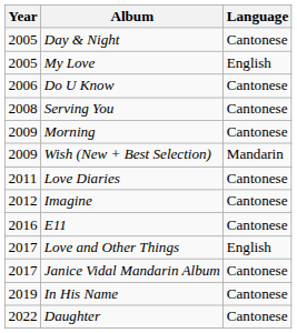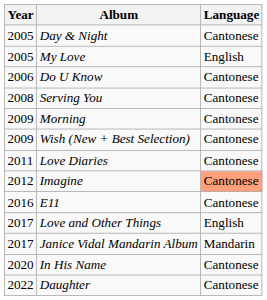 <table class="wikitable sortable">
 <tr>
 <th>Year</th>
 <th>Album</th>
 <th>Language</th>
 </tr>
 <tr>
 <td>2005</td>
 <td><em>Day & Night</em></td>
 <td>Cantonese</td>
 </tr>
 <tr>
 <td>2005</td>
 <td><em>My Love</em></td>
 <td>English</td>
 </tr>
 <tr>
 <td>2006</td>
 <td><em>Do U Know</em></td>
 <td>Cantonese</td>
 </tr>
 <tr>
 <td>2008</td>
 <td><em>Serving You</em></td>
 <td>Cantonese</td>
 </tr>
 <tr>
 <td>2009</td>
 <td><em>Morning</em></td>
 <td>Cantonese</td>
 </tr>
 <tr>
 <td>2009</td>
 <td><em>Wish (New + Best Selection)</em></td>
-<td>Mandarin</td>
+<td>Cantonese</td>
 </tr>
 <tr>
 <td>2011</td>
 <td><em>Love Diaries</em></td>
 <td>Cantonese</td>
 </tr>
 <tr>
 <td>2012</td>
 <td><em>Imagine</em></td>
-<td>Cantonese</td>
+<td style="background: lightsalmon;">Cantonese</td>
 </tr>
 <tr>
 <td>2016</td>
 <td><em>E11</em></td>
 <td>Cantonese</td>
 </tr>
 <tr>
 <td>2017</td>
 <td><em>Love and Other Things</em></td>
 <td>English</td>
 </tr>
 <tr>
 <td>2017</td>
 <td><em>Janice Vidal Mandarin Album</em></td>
-<td>Cantonese</td>
+<td>Mandarin</td>
 </tr>
 <tr>
-<td>2019</td>
+<td>2020</td>
 <td><em>In His Name</em></td>
 <td>Cantonese</td>
 </tr>
 <tr>
 <td>2022</td>
 <td><em>Daughter</em></td>
 <td>Cantonese</td>
 </tr>
 </table>
